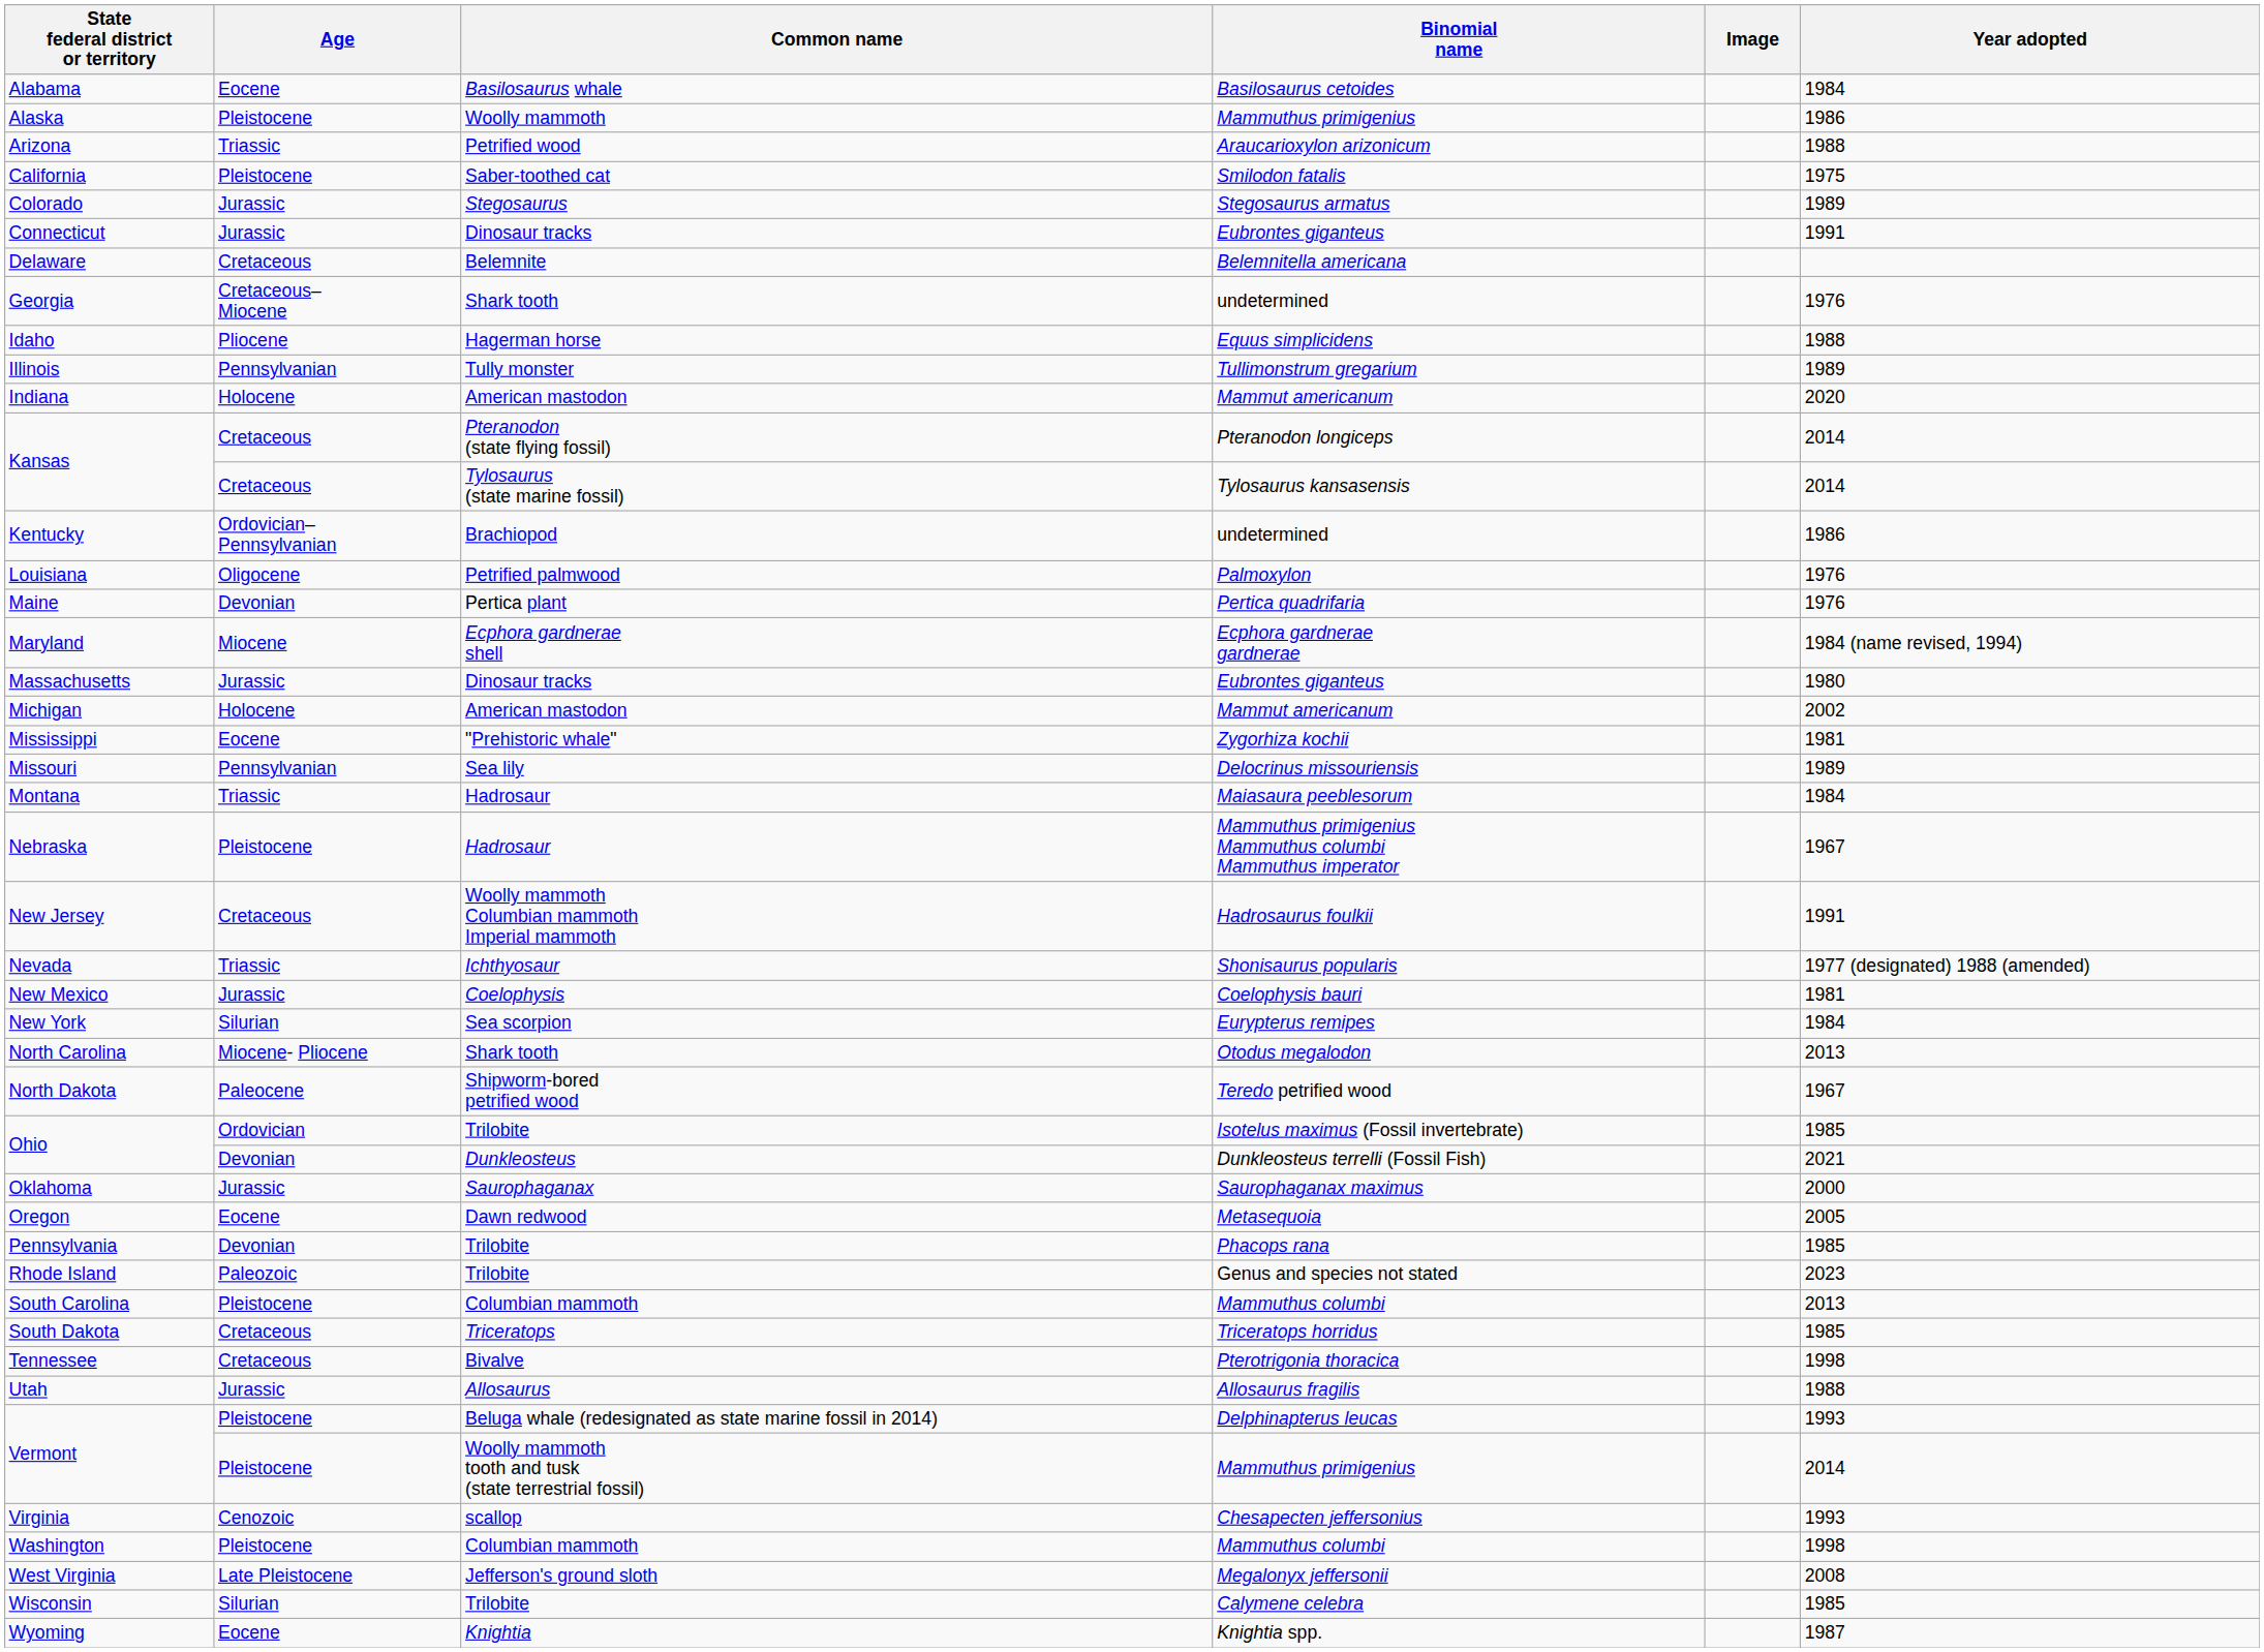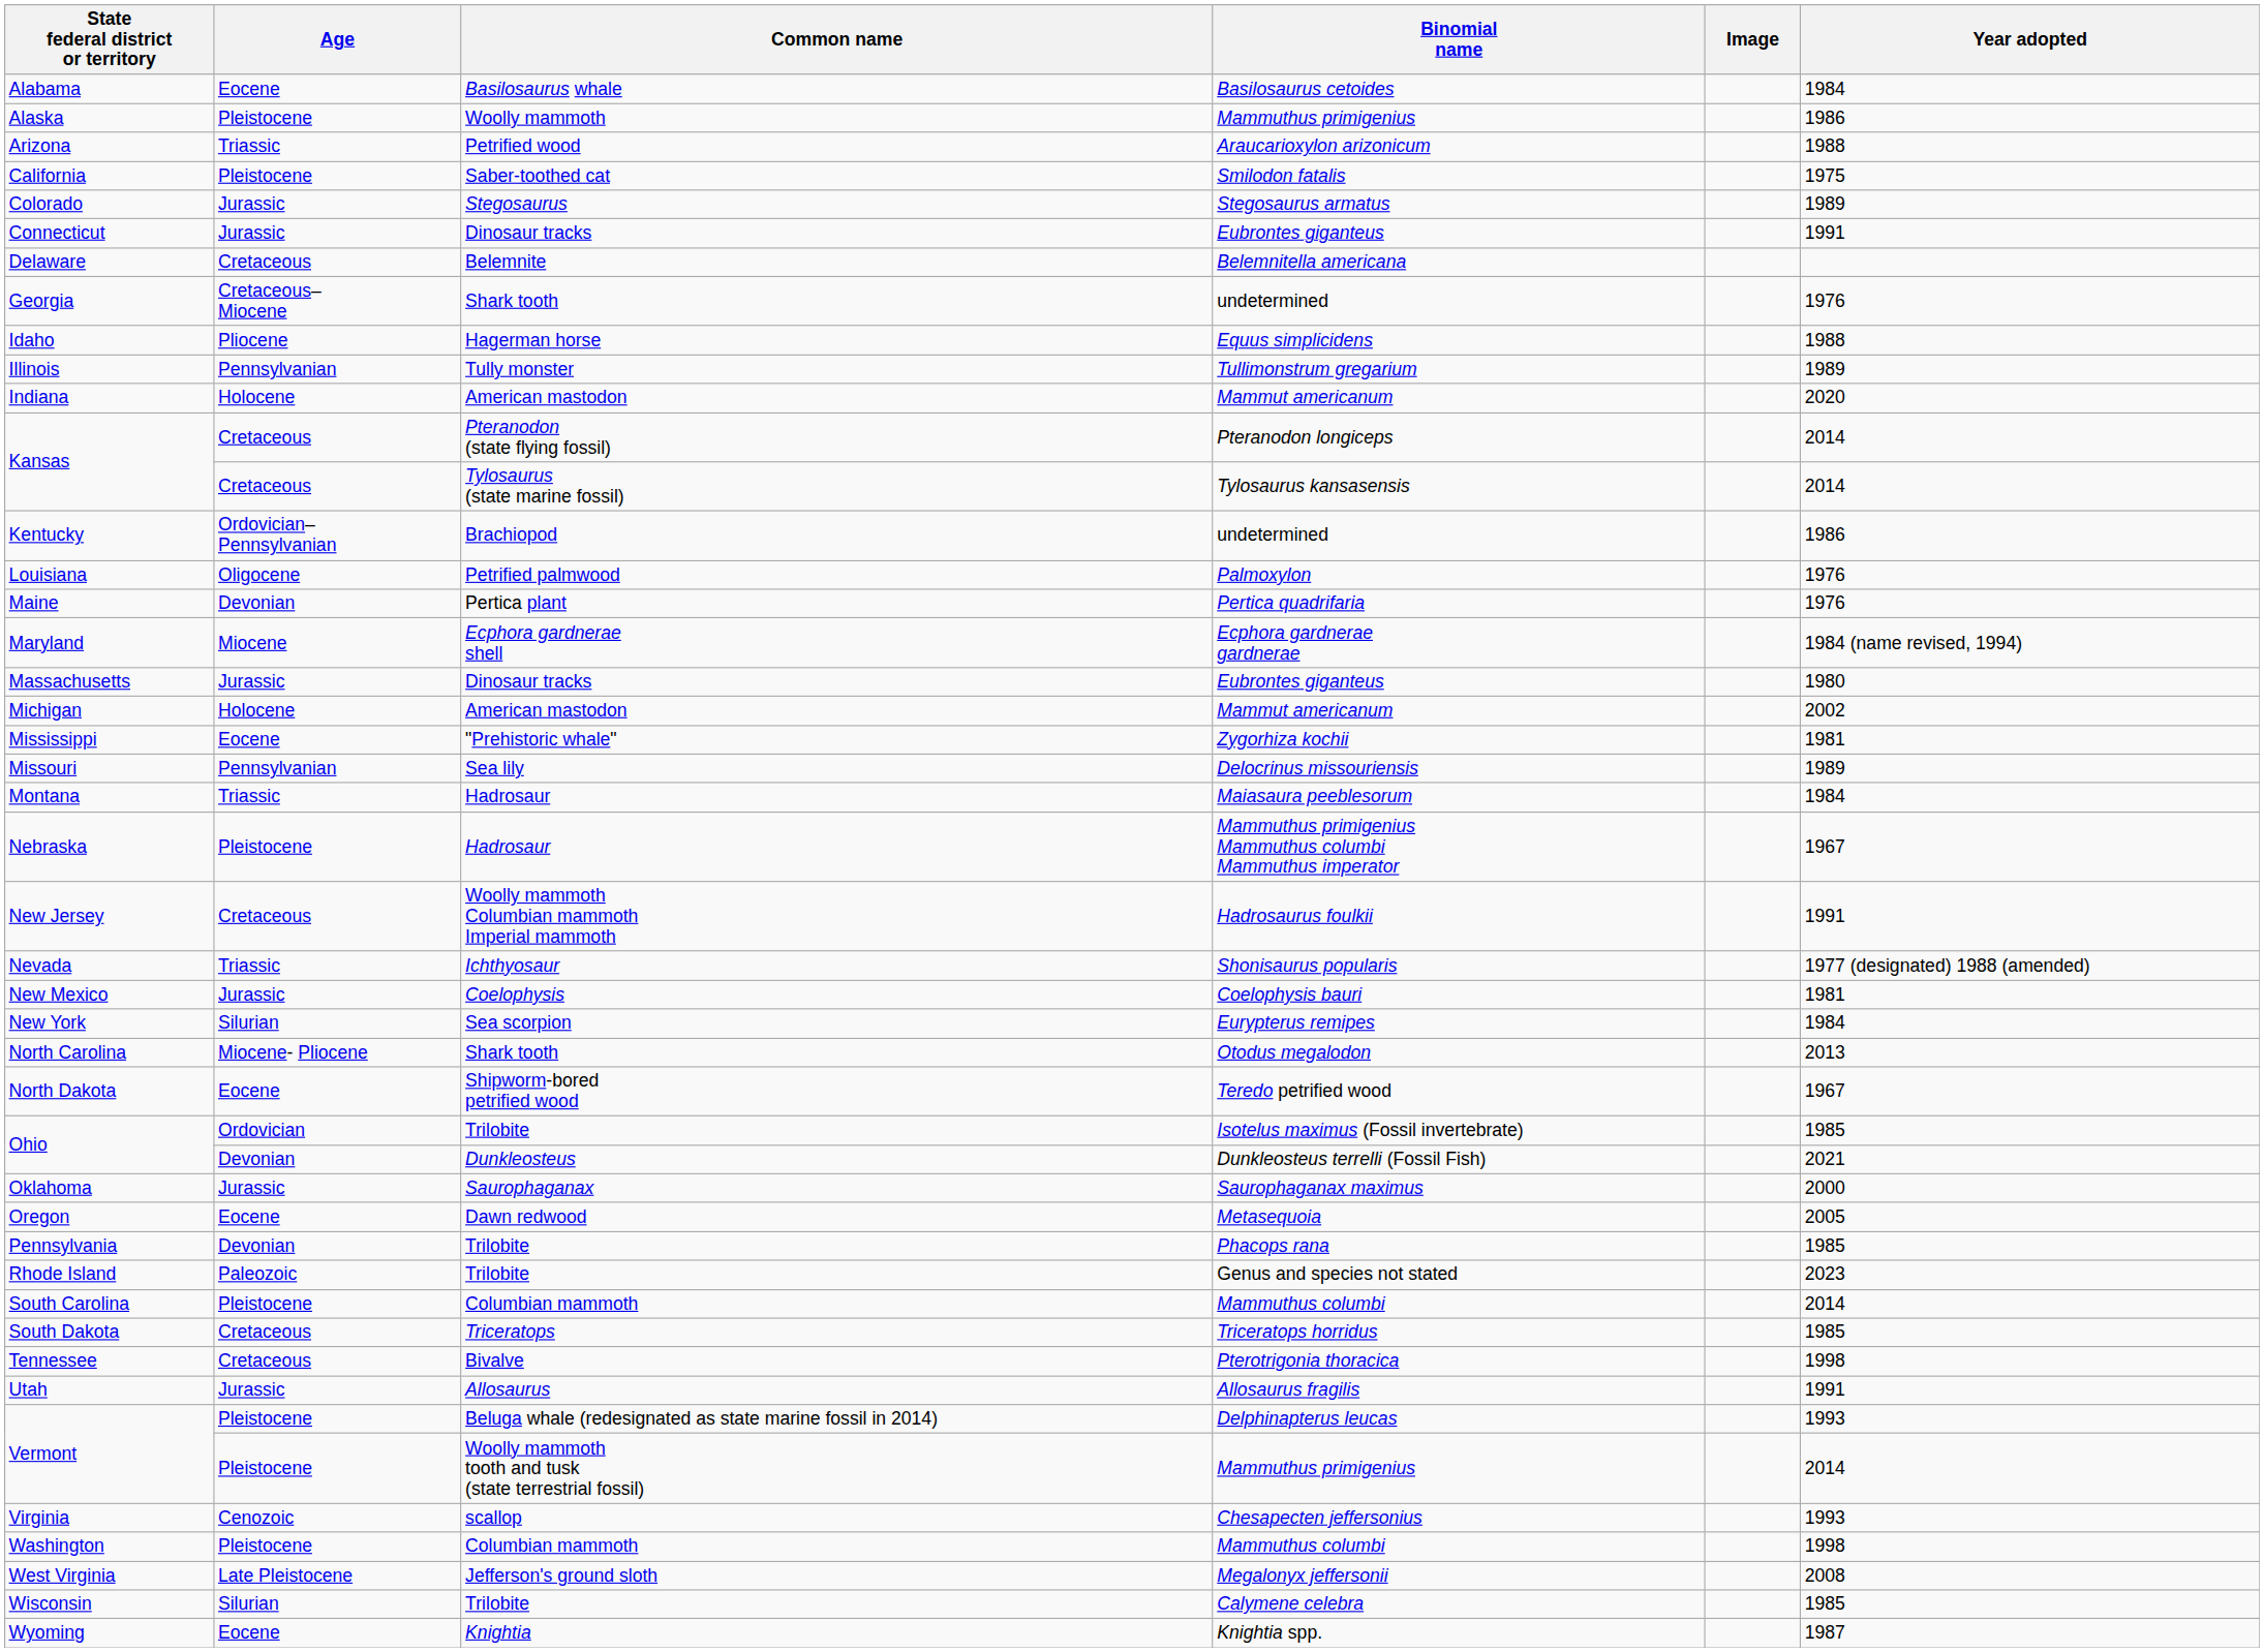 <table class="wikitable sortable" align="center" width="100%">
 <tr bgcolor="#CCCCCC">
 <th>State<br>federal district<br>or territory</th>
 <th><a href='#'>Age</a></th>
 <th>Common name</th>
 <th><a href='#'>Binomial<br>name</a></th>
 <th>Image</th>
 <th>Year adopted</th>
 </tr>
 <tr>
 <td><a href='#'>Alabama</a></td>
 <td><a href='#'>Eocene</a></td>
 <td><em><a href='#'>Basilosaurus</a></em> <a href='#'>whale</a></td>
 <td><em><a href='#'>Basilosaurus cetoides</a></em></td>
 <td></td>
 <td>1984</td>
 </tr>
 <tr>
 <td><a href='#'>Alaska</a></td>
 <td><a href='#'>Pleistocene</a></td>
 <td><a href='#'>Woolly mammoth</a></td>
 <td><em><a href='#'>Mammuthus primigenius</a></em></td>
 <td></td>
 <td>1986</td>
 </tr>
 <tr>
 <td><a href='#'>Arizona</a></td>
 <td><a href='#'>Triassic</a></td>
 <td><a href='#'>Petrified wood</a></td>
 <td><em><a href='#'>Araucarioxylon arizonicum</a></em></td>
 <td></td>
 <td>1988</td>
 </tr>
 <tr>
 <td><a href='#'>California</a></td>
 <td><a href='#'>Pleistocene</a></td>
 <td><a href='#'>Saber-toothed cat</a></td>
 <td><em><a href='#'>Smilodon fatalis</a></em></td>
 <td></td>
 <td>1975</td>
 </tr>
 <tr>
 <td><a href='#'>Colorado</a></td>
 <td><a href='#'>Jurassic</a></td>
 <td><em><a href='#'>Stegosaurus</a></em></td>
 <td><em><a href='#'>Stegosaurus armatus</a></em></td>
 <td></td>
 <td>1989</td>
 </tr>
 <tr>
 <td><a href='#'>Connecticut</a></td>
 <td><a href='#'>Jurassic</a></td>
 <td><a href='#'>Dinosaur tracks</a></td>
 <td><em><a href='#'>Eubrontes giganteus</a></em></td>
 <td></td>
 <td>1991</td>
 </tr>
 <tr>
 <td><a href='#'>Delaware</a></td>
 <td><a href='#'>Cretaceous</a></td>
 <td><a href='#'>Belemnite</a></td>
 <td><em><a href='#'>Belemnitella americana</a></em></td>
 <td></td>
 <td></td>
 </tr>
 <tr>
 <td><a href='#'>Georgia</a></td>
 <td><a href='#'>Cretaceous</a>–<br><a href='#'>Miocene</a></td>
 <td><a href='#'>Shark tooth</a></td>
 <td>undetermined</td>
 <td></td>
 <td>1976<br></td>
 </tr>
 <tr>
 <td><a href='#'>Idaho</a></td>
 <td><a href='#'>Pliocene</a></td>
 <td><a href='#'>Hagerman horse</a></td>
 <td><em><a href='#'>Equus simplicidens</a></em></td>
 <td></td>
 <td>1988</td>
 </tr>
 <tr>
 <td><a href='#'>Illinois</a></td>
 <td><a href='#'>Pennsylvanian</a></td>
 <td><a href='#'>Tully monster</a></td>
 <td><em><a href='#'>Tullimonstrum gregarium</a></em></td>
 <td></td>
 <td>1989<br></td>
 </tr>
 <tr>
 <td><a href='#'>Indiana</a></td>
 <td><a href='#'>Holocene</a></td>
 <td><a href='#'>American mastodon</a></td>
 <td><em><a href='#'>Mammut americanum</a></em></td>
 <td></td>
 <td>2020</td>
 </tr>
 <tr>
 <td rowspan="2"><a href='#'>Kansas</a></td>
 <td><a href='#'>Cretaceous</a></td>
 <td><em><a href='#'>Pteranodon</a></em><br>(state flying fossil)</td>
 <td><em>Pteranodon longiceps</em></td>
 <td></td>
 <td>2014</td>
 </tr>
 <tr>
 <td><a href='#'>Cretaceous</a></td>
 <td><em><a href='#'>Tylosaurus</a></em><br>(state marine fossil)</td>
 <td><em>Tylosaurus kansasensis</em></td>
 <td></td>
 <td>2014</td>
 </tr>
 <tr>
 <td><a href='#'>Kentucky</a></td>
 <td><a href='#'>Ordovician</a>–<br><a href='#'>Pennsylvanian</a></td>
 <td><a href='#'>Brachiopod</a></td>
 <td>undetermined</td>
 <td></td>
 <td>1986</td>
 </tr>
 <tr>
 <td><a href='#'>Louisiana</a></td>
 <td><a href='#'>Oligocene</a></td>
 <td><a href='#'>Petrified palmwood</a></td>
 <td><em><a href='#'>Palmoxylon</a></em></td>
 <td></td>
 <td>1976</td>
 </tr>
 <tr>
 <td><a href='#'>Maine</a></td>
 <td><a href='#'>Devonian</a></td>
 <td>Pertica <a href='#'>plant</a></td>
 <td><em><a href='#'>Pertica quadrifaria</a></em></td>
 <td></td>
 <td>1976</td>
 </tr>
 <tr>
 <td><a href='#'>Maryland</a></td>
 <td><a href='#'>Miocene</a></td>
 <td><em><a href='#'>Ecphora gardnerae</a></em><br><a href='#'>shell</a></td>
 <td><em><a href='#'>Ecphora gardnerae<br>gardnerae</a></em></td>
 <td></td>
 <td>1984 (name revised, 1994)</td>
 </tr>
 <tr>
 <td><a href='#'>Massachusetts</a></td>
 <td><a href='#'>Jurassic</a></td>
 <td><a href='#'>Dinosaur tracks</a></td>
 <td><em><a href='#'>Eubrontes giganteus</a></em></td>
 <td></td>
 <td>1980</td>
 </tr>
 <tr>
 <td><a href='#'>Michigan</a></td>
 <td><a href='#'>Holocene</a></td>
 <td><a href='#'>American mastodon</a></td>
 <td><em><a href='#'>Mammut americanum</a></em></td>
 <td></td>
 <td>2002</td>
 </tr>
 <tr>
 <td><a href='#'>Mississippi</a></td>
 <td><a href='#'>Eocene</a></td>
 <td>"<a href='#'>Prehistoric whale</a>"</td>
 <td><em><a href='#'>Zygorhiza kochii</a></em></td>
 <td></td>
 <td>1981</td>
 </tr>
 <tr>
 <td><a href='#'>Missouri</a></td>
 <td><a href='#'>Pennsylvanian</a></td>
 <td><a href='#'>Sea lily</a></td>
 <td><a href='#'><em>Delocrinus missouriensis</em></a></td>
 <td></td>
 <td>1989</td>
 </tr>
 <tr>
 <td><a href='#'>Montana</a></td>
 <td><a href='#'>Triassic</a></td>
 <td><a href='#'>Hadrosaur</a></td>
 <td><em><a href='#'>Maiasaura peeblesorum</a></em></td>
 <td></td>
 <td>1984</td>
 </tr>
 <tr>
 <td><a href='#'>Nebraska</a></td>
 <td><a href='#'>Pleistocene</a></td>
 <td><em><a href='#'>Hadrosaur</a></em></td>
 <td><em><a href='#'>Mammuthus primigenius</a></em><br><em><a href='#'>Mammuthus columbi</a></em><br><em><a href='#'>Mammuthus imperator</a></em></td>
 <td></td>
 <td>1967</td>
 </tr>
 <tr>
 <td><a href='#'>New Jersey</a></td>
 <td><a href='#'>Cretaceous</a></td>
 <td><a href='#'>Woolly mammoth</a><br><a href='#'>Columbian mammoth</a><br><a href='#'>Imperial mammoth</a></td>
 <td><em><a href='#'>Hadrosaurus foulkii</a></em></td>
 <td></td>
 <td>1991</td>
 </tr>
 <tr>
 <td><a href='#'>Nevada</a></td>
 <td><a href='#'>Triassic</a></td>
 <td><em><a href='#'>Ichthyosaur</a></em></td>
 <td><em><a href='#'>Shonisaurus popularis</a></em></td>
 <td></td>
 <td>1977 (designated) 1988 (amended)<br></td>
 </tr>
 <tr>
 <td><a href='#'>New Mexico</a></td>
 <td><a href='#'>Jurassic</a></td>
 <td><em><a href='#'>Coelophysis</a></em></td>
 <td><em><a href='#'>Coelophysis bauri</a></em></td>
 <td></td>
 <td>1981</td>
 </tr>
 <tr>
 <td><a href='#'>New York</a></td>
 <td><a href='#'>Silurian</a></td>
 <td><a href='#'>Sea scorpion</a></td>
 <td><em><a href='#'>Eurypterus remipes</a></em></td>
 <td></td>
 <td>1984</td>
 </tr>
 <tr>
 <td><a href='#'>North Carolina</a></td>
 <td><a href='#'>Miocene</a>- <a href='#'>Pliocene</a></td>
 <td><a href='#'>Shark tooth</a></td>
 <td><em><a href='#'>Otodus megalodon</a></em></td>
 <td></td>
 <td>2013</td>
 </tr>
 <tr>
 <td><a href='#'>North Dakota</a></td>
-<td><a href='#'>Paleocene</a></td>
+<td><a href='#'>Eocene</a></td>
 <td><a href='#'>Shipworm</a>-bored<br><a href='#'>petrified wood</a></td>
 <td><em><a href='#'>Teredo</a></em> petrified wood</td>
 <td></td>
 <td>1967</td>
 </tr>
 <tr>
 <td rowspan="2"><a href='#'>Ohio</a></td>
 <td><a href='#'>Ordovician</a></td>
 <td><a href='#'>Trilobite</a></td>
 <td><em><a href='#'>Isotelus maximus</a></em> (Fossil invertebrate)</td>
 <td></td>
 <td>1985</td>
 </tr>
 <tr>
 <td><a href='#'>Devonian</a></td>
 <td><em><a href='#'>Dunkleosteus</a></em></td>
 <td><em>Dunkleosteus terrelli</em> (Fossil Fish)</td>
 <td></td>
 <td>2021</td>
 </tr>
 <tr>
 <td><a href='#'>Oklahoma</a></td>
 <td><a href='#'>Jurassic</a></td>
 <td><em><a href='#'>Saurophaganax</a></em></td>
 <td><em><a href='#'>Saurophaganax maximus</a></em></td>
 <td></td>
 <td>2000</td>
 </tr>
 <tr>
 <td><a href='#'>Oregon</a></td>
 <td><a href='#'>Eocene</a></td>
 <td><a href='#'>Dawn redwood</a></td>
 <td><em><a href='#'>Metasequoia</a></em></td>
 <td></td>
 <td>2005</td>
 </tr>
 <tr>
 <td><a href='#'>Pennsylvania</a></td>
 <td><a href='#'>Devonian</a></td>
 <td><a href='#'>Trilobite</a></td>
 <td><em><a href='#'>Phacops rana</a></em></td>
 <td></td>
 <td>1985</td>
 </tr>
 <tr>
 <td><a href='#'>Rhode Island</a></td>
 <td><a href='#'>Paleozoic</a></td>
 <td><a href='#'>Trilobite</a></td>
 <td>Genus and species not stated</td>
 <td></td>
 <td>2023</td>
 </tr>
 <tr>
 <td><a href='#'>South Carolina</a></td>
 <td><a href='#'>Pleistocene</a></td>
 <td><a href='#'>Columbian mammoth</a></td>
 <td><em><a href='#'>Mammuthus columbi</a></em></td>
 <td></td>
-<td>2013</td>
+<td>2014</td>
 </tr>
 <tr>
 <td><a href='#'>South Dakota</a></td>
 <td><a href='#'>Cretaceous</a></td>
 <td><em><a href='#'>Triceratops</a></em></td>
 <td><em><a href='#'>Triceratops horridus</a></em></td>
 <td></td>
 <td>1985</td>
 </tr>
 <tr>
 <td><a href='#'>Tennessee</a></td>
 <td><a href='#'>Cretaceous</a></td>
 <td><a href='#'>Bivalve</a></td>
 <td><em><a href='#'>Pterotrigonia thoracica</a></em></td>
 <td></td>
 <td>1998</td>
 </tr>
 <tr>
 <td><a href='#'>Utah</a></td>
 <td><a href='#'>Jurassic</a></td>
 <td><em><a href='#'>Allosaurus</a></em></td>
 <td><em><a href='#'>Allosaurus fragilis</a></em></td>
 <td></td>
-<td>1988</td>
+<td>1991</td>
 </tr>
 <tr>
 <td rowspan="2"><a href='#'>Vermont</a></td>
 <td><a href='#'>Pleistocene</a></td>
 <td><a href='#'>Beluga</a> whale (redesignated as state marine fossil in 2014)</td>
 <td><em><a href='#'>Delphinapterus leucas</a></em></td>
 <td></td>
 <td>1993</td>
 </tr>
 <tr>
 <td><a href='#'>Pleistocene</a></td>
 <td><a href='#'>Woolly mammoth</a><br>tooth and tusk<br>(state terrestrial fossil)</td>
 <td><em><a href='#'>Mammuthus primigenius</a></em></td>
 <td></td>
 <td>2014</td>
 </tr>
 <tr>
 <td><a href='#'>Virginia</a></td>
 <td><a href='#'>Cenozoic</a></td>
 <td><a href='#'>scallop</a></td>
 <td><em><a href='#'>Chesapecten jeffersonius</a></em></td>
 <td></td>
 <td>1993</td>
 </tr>
 <tr>
 <td><a href='#'>Washington</a></td>
 <td><a href='#'>Pleistocene</a></td>
 <td><a href='#'>Columbian mammoth</a></td>
 <td><em><a href='#'>Mammuthus columbi</a></em></td>
 <td></td>
 <td>1998</td>
 </tr>
 <tr>
 <td><a href='#'>West Virginia</a></td>
 <td><a href='#'>Late Pleistocene</a></td>
 <td><a href='#'>Jefferson's ground sloth</a></td>
 <td><em><a href='#'>Megalonyx jeffersonii</a></em></td>
 <td></td>
 <td>2008</td>
 </tr>
 <tr>
 <td><a href='#'>Wisconsin</a></td>
 <td><a href='#'>Silurian</a></td>
 <td><a href='#'>Trilobite</a></td>
 <td><em><a href='#'>Calymene celebra</a></em></td>
 <td></td>
 <td>1985</td>
 </tr>
 <tr>
 <td><a href='#'>Wyoming</a></td>
 <td><a href='#'>Eocene</a></td>
 <td><em><a href='#'>Knightia</a></em></td>
 <td><em>Knightia</em> spp.</td>
 <td></td>
 <td>1987</td>
 </tr>
 </table>
